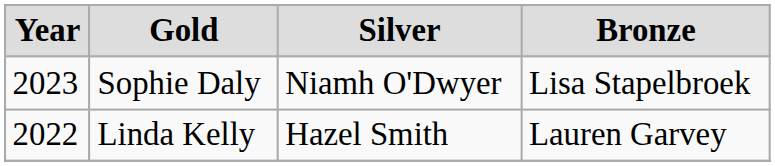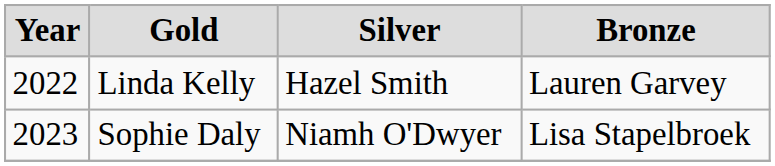 <table class="wikitable" style="width: 60%; text-align:left;">
 <tr>
 <td style="background:#DDDDDD; font-weight:bold; text-align:center;">Year</td>
 <td style="background:#DDDDDD; font-weight:bold; text-align:center;">Gold</td>
 <td style="background:#DDDDDD; font-weight:bold; text-align:center;">Silver</td>
 <td style="background:#DDDDDD; font-weight:bold; text-align:center;">Bronze</td>
 </tr>
 <tr>
+<td>2022</td>
+<td>Linda Kelly</td>
+<td>Hazel Smith</td>
+<td>Lauren Garvey</td>
+</tr>
+<tr>
 <td>2023</td>
 <td>Sophie Daly</td>
 <td>Niamh O'Dwyer</td>
 <td>Lisa Stapelbroek</td>
 </tr>
 <tr>
-<td>2022</td>
-<td>Linda Kelly</td>
-<td>Hazel Smith</td>
-<td>Lauren Garvey</td>
-</tr>
-<tr>
 </tr>
 </table>
